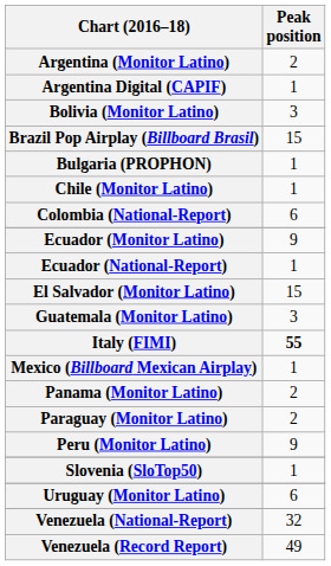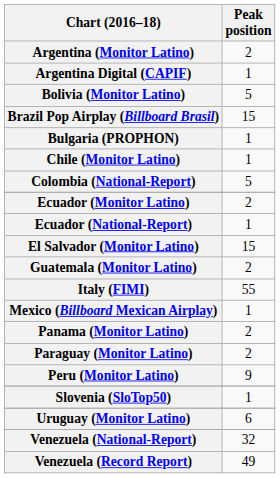 <table class="wikitable sortable plainrowheaders" style="text-align:center;">
 <tr>
 <th scope="col">Chart (2016–18)</th>
 <th scope="col">Peak<br>position</th>
 </tr>
 <tr>
 <th scope="row">Argentina (<a href='#'>Monitor Latino</a>)</th>
 <td>2</td>
 </tr>
 <tr>
 <th scope="row">Argentina Digital (<a href='#'>CAPIF</a>)</th>
 <td>1</td>
 </tr>
 <tr>
 <th scope="row">Bolivia (<a href='#'>Monitor Latino</a>)</th>
-<td>3</td>
+<td>5</td>
 </tr>
 <tr>
 <th scope="row">Brazil Pop Airplay (<em><a href='#'>Billboard Brasil</a></em>)</th>
 <td>15</td>
 </tr>
 <tr>
 <th scope="row">Bulgaria (PROPHON)</th>
 <td>1</td>
 </tr>
 <tr>
 <th scope="row">Chile (<a href='#'>Monitor Latino</a>)</th>
 <td>1</td>
 </tr>
 <tr>
 <th scope="row">Colombia (<a href='#'>National-Report</a>)</th>
-<td>6</td>
+<td>5</td>
 </tr>
 <tr>
 </tr>
 <tr>
 <th scope="row">Ecuador (<a href='#'>Monitor Latino</a>)</th>
-<td>9</td>
+<td>2</td>
 </tr>
 <tr>
 <th scope="row">Ecuador (<a href='#'>National-Report</a>)</th>
 <td>1</td>
 </tr>
 <tr>
 <th scope="row">El Salvador (<a href='#'>Monitor Latino</a>)</th>
 <td>15</td>
 </tr>
 <tr>
 <th scope="row">Guatemala (<a href='#'>Monitor Latino</a>)</th>
-<td>3</td>
+<td>2</td>
 </tr>
 <tr>
 <th scope="row">Italy (<a href='#'>FIMI</a>)</th>
-<td><strong>55</strong></td>
+<td>55</td>
 </tr>
 <tr>
 <th scope="row">Mexico (<a href='#'><em>Billboard</em> Mexican Airplay</a>)</th>
 <td>1</td>
 </tr>
 <tr>
 <th scope="row">Panama (<a href='#'>Monitor Latino</a>)</th>
 <td>2</td>
 </tr>
 <tr>
 <th scope="row">Paraguay (<a href='#'>Monitor Latino</a>)</th>
 <td>2</td>
 </tr>
 <tr>
 <th scope="row">Peru (<a href='#'>Monitor Latino</a>)</th>
 <td>9</td>
 </tr>
 <tr>
 </tr>
 <tr>
 <th scope="row">Slovenia (<a href='#'>SloTop50</a>)</th>
 <td>1</td>
 </tr>
 <tr>
 </tr>
 <tr>
 <th scope="row">Uruguay (<a href='#'>Monitor Latino</a>)</th>
 <td>6</td>
 </tr>
 <tr>
 </tr>
 <tr>
 </tr>
 <tr>
 </tr>
 <tr>
 </tr>
 <tr>
 <th scope="row">Venezuela (<a href='#'>National-Report</a>)</th>
 <td>32</td>
 </tr>
 <tr>
 <th scope="row">Venezuela (<a href='#'>Record Report</a>)</th>
 <td>49</td>
 </tr>
 </table>
